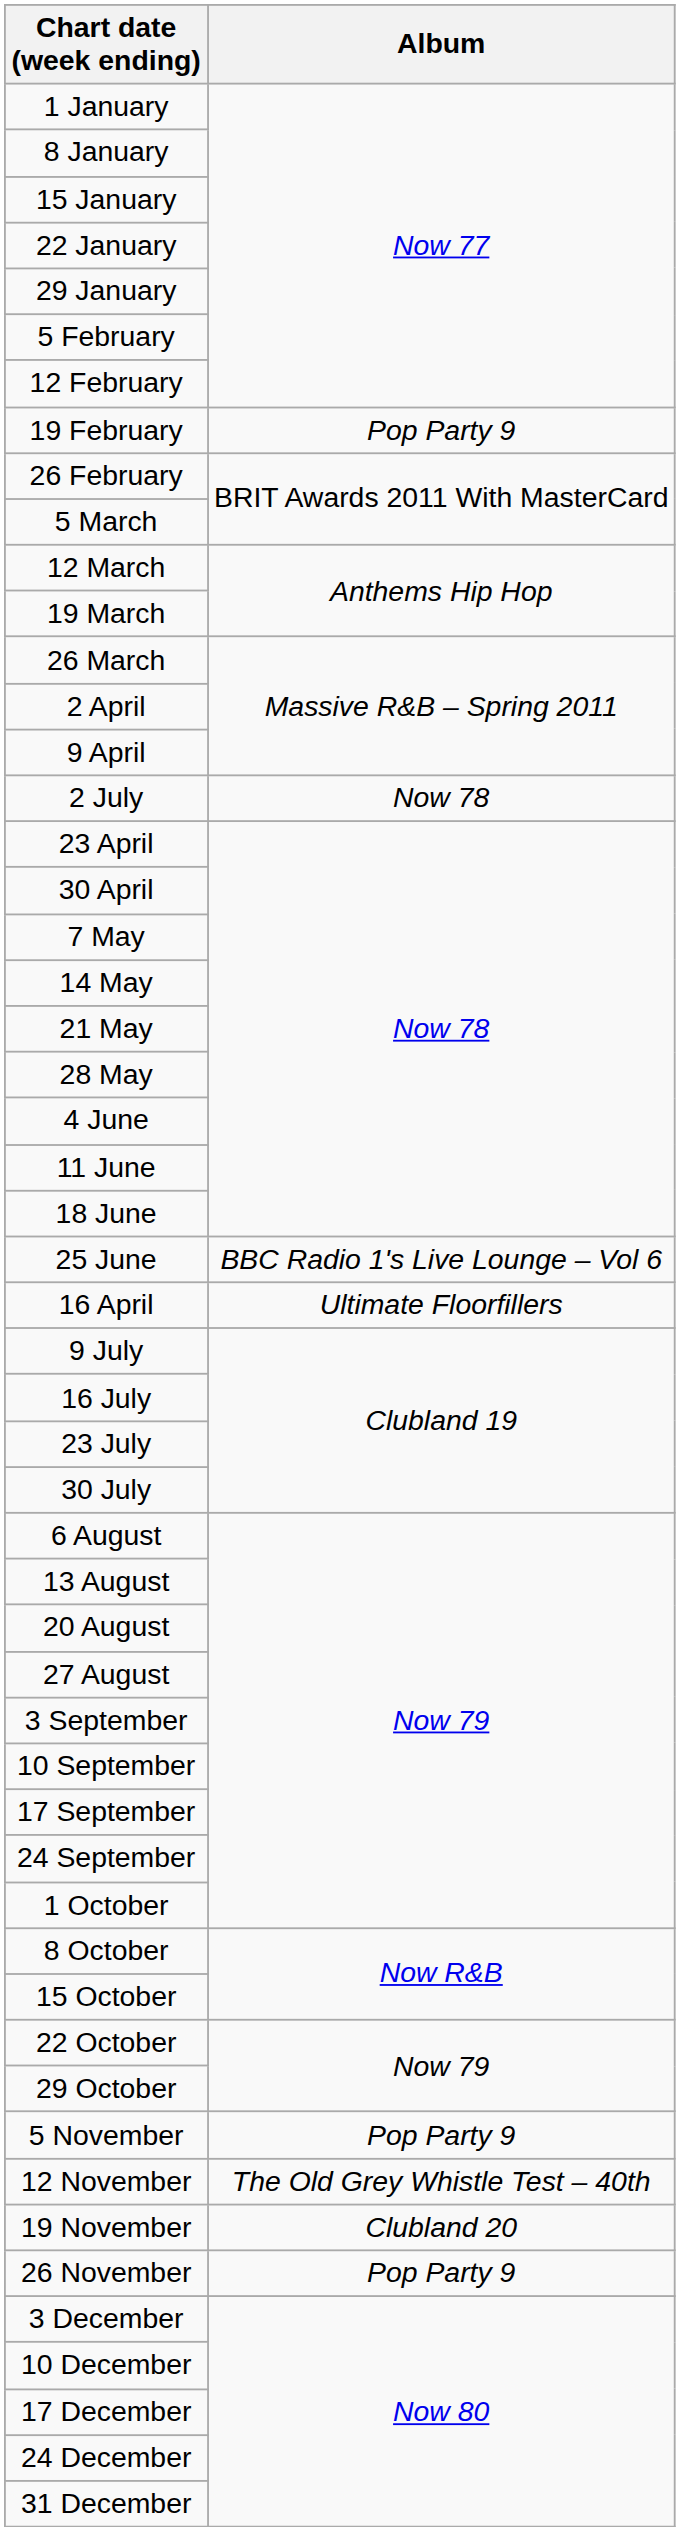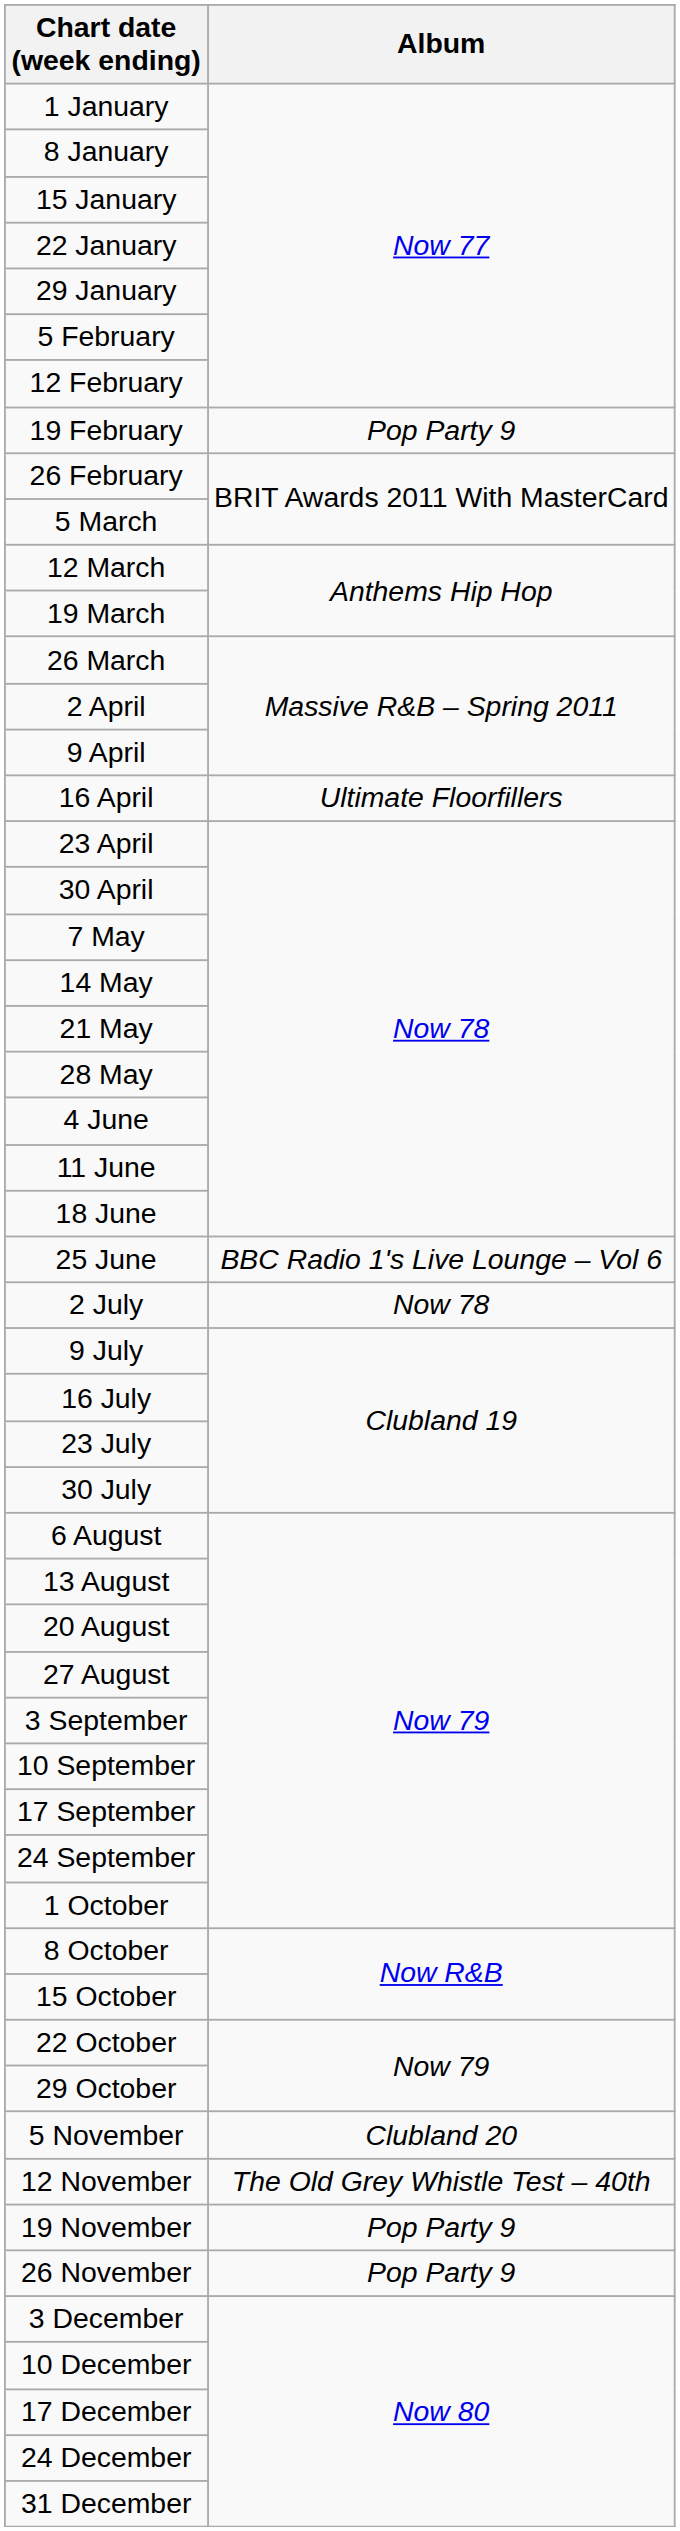 <table class="wikitable" style="font-size:97%; text-align:center;">
 <tr>
 <th>Chart date<br>(week ending)</th>
 <th>Album</th>
 </tr>
 <tr>
 <td>1 January</td>
 <td rowspan="7"><em><a href='#'>Now 77</a></em></td>
 </tr>
 <tr>
 <td>8 January</td>
 </tr>
 <tr>
 <td>15 January</td>
 </tr>
 <tr>
 <td>22 January</td>
 </tr>
 <tr>
 <td>29 January</td>
 </tr>
 <tr>
 <td>5 February</td>
 </tr>
 <tr>
 <td>12 February</td>
 </tr>
 <tr>
 <td>19 February</td>
 <td><em>Pop Party 9</em></td>
 </tr>
 <tr>
 <td>26 February</td>
 <td rowspan="2">BRIT Awards 2011 With MasterCard</td>
 </tr>
 <tr>
 <td>5 March</td>
 </tr>
 <tr>
 <td>12 March</td>
 <td rowspan="2"><em>Anthems Hip Hop</em></td>
 </tr>
 <tr>
 <td>19 March</td>
 </tr>
 <tr>
 <td>26 March</td>
 <td rowspan="3"><em>Massive R&B – Spring 2011</em></td>
 </tr>
 <tr>
 <td>2 April</td>
 </tr>
 <tr>
 <td>9 April</td>
 </tr>
 <tr>
-<td>2 July</td>
-<td><em>Now 78</em></td>
+<td>16 April</td>
+<td><em>Ultimate Floorfillers</em></td>
 </tr>
 <tr>
 <td>23 April</td>
 <td rowspan="9"><em><a href='#'>Now 78</a></em></td>
 </tr>
 <tr>
 <td>30 April</td>
 </tr>
 <tr>
 <td>7 May</td>
 </tr>
 <tr>
 <td>14 May</td>
 </tr>
 <tr>
 <td>21 May</td>
 </tr>
 <tr>
 <td>28 May</td>
 </tr>
 <tr>
 <td>4 June</td>
 </tr>
 <tr>
 <td>11 June</td>
 </tr>
 <tr>
 <td>18 June</td>
 </tr>
 <tr>
 <td>25 June</td>
 <td><em>BBC Radio 1's Live Lounge – Vol 6</em></td>
 </tr>
 <tr>
-<td>16 April</td>
-<td><em>Ultimate Floorfillers</em></td>
+<td>2 July</td>
+<td><em>Now 78</em></td>
 </tr>
 <tr>
 <td>9 July</td>
 <td rowspan="4"><em>Clubland 19</em></td>
 </tr>
 <tr>
 <td>16 July</td>
 </tr>
 <tr>
 <td>23 July</td>
 </tr>
 <tr>
 <td>30 July</td>
 </tr>
 <tr>
 <td>6 August</td>
 <td rowspan="9"><em><a href='#'>Now 79</a></em></td>
 </tr>
 <tr>
 <td>13 August</td>
 </tr>
 <tr>
 <td>20 August</td>
 </tr>
 <tr>
 <td>27 August</td>
 </tr>
 <tr>
 <td>3 September</td>
 </tr>
 <tr>
 <td>10 September</td>
 </tr>
 <tr>
 <td>17 September</td>
 </tr>
 <tr>
 <td>24 September</td>
 </tr>
 <tr>
 <td>1 October</td>
 </tr>
 <tr>
 <td>8 October</td>
 <td rowspan="2"><em><a href='#'>Now R&B</a></em></td>
 </tr>
 <tr>
 <td>15 October</td>
 </tr>
 <tr>
 <td>22 October</td>
 <td rowspan="2"><em>Now 79</em></td>
 </tr>
 <tr>
 <td>29 October</td>
 </tr>
 <tr>
 <td>5 November</td>
-<td><em>Pop Party 9</em></td>
+<td><em>Clubland 20</em></td>
 </tr>
 <tr>
 <td>12 November</td>
 <td><em>The Old Grey Whistle Test – 40th</em></td>
 </tr>
 <tr>
 <td>19 November</td>
-<td><em>Clubland 20</em></td>
+<td><em>Pop Party 9</em></td>
 </tr>
 <tr>
 <td>26 November</td>
 <td><em>Pop Party 9</em></td>
 </tr>
 <tr>
 <td>3 December</td>
 <td rowspan="5"><em><a href='#'>Now 80</a></em></td>
 </tr>
 <tr>
 <td>10 December</td>
 </tr>
 <tr>
 <td>17 December</td>
 </tr>
 <tr>
 <td>24 December</td>
 </tr>
 <tr>
 <td>31 December</td>
 </tr>
 </table>
